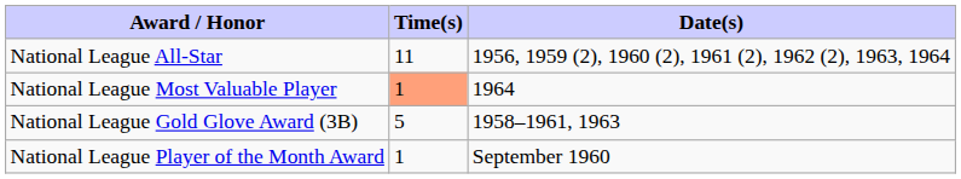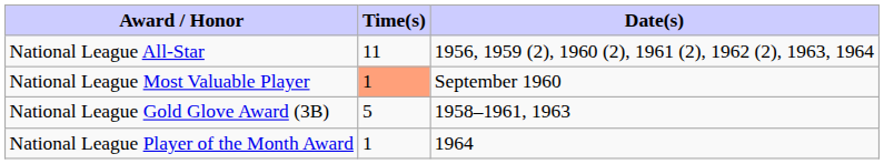 <table class="wikitable sortable">
 <tr>
 <th style="background:#ccf;">Award / Honor</th>
 <th style="background:#ccf;">Time(s)</th>
 <th style="background:#ccf;">Date(s)</th>
 </tr>
 <tr>
 <td>National League <a href='#'>All-Star</a></td>
 <td>11</td>
 <td>1956, 1959 (2), 1960 (2), 1961 (2), 1962 (2), 1963, 1964</td>
 </tr>
 <tr>
 <td>National League <a href='#'>Most Valuable Player</a></td>
 <td style="background: lightsalmon;">1</td>
-<td>1964</td>
+<td>September 1960</td>
 </tr>
 <tr>
 <td>National League <a href='#'>Gold Glove Award</a> (3B)</td>
 <td>5</td>
 <td>1958–1961, 1963</td>
 </tr>
 <tr>
 <td>National League <a href='#'>Player of the Month Award</a></td>
 <td>1</td>
-<td>September 1960</td>
+<td>1964</td>
 </tr>
 </table>
